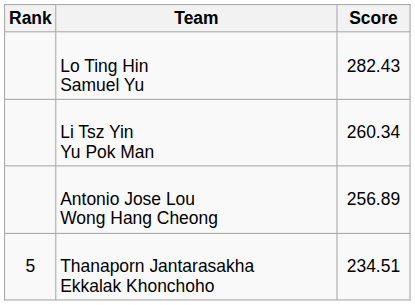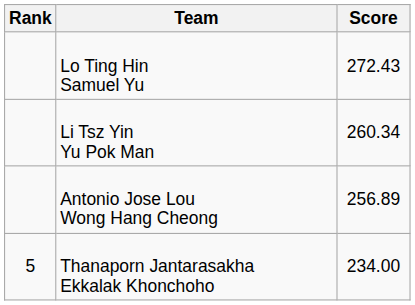 <table class=wikitable style="text-align:center">
 <tr>
 <th width=40>Rank</th>
 <th width=250>Team</th>
 <th width=60>Score</th>
 </tr>
 <tr>
 <td></td>
 <td align=left><br>Lo Ting Hin<br>Samuel Yu</td>
-<td>282.43</td>
+<td>272.43</td>
 </tr>
 <tr>
 <td></td>
 <td align=left><br>Li Tsz Yin<br>Yu Pok Man</td>
 <td>260.34</td>
 </tr>
 <tr>
 <td></td>
 <td align=left><br>Antonio Jose Lou<br>Wong Hang Cheong</td>
 <td>256.89</td>
 </tr>
 <tr>
 <td>5</td>
 <td align=left><br>Thanaporn Jantarasakha<br>Ekkalak Khonchoho</td>
-<td>234.51</td>
+<td>234.00</td>
 </tr>
 </table>
